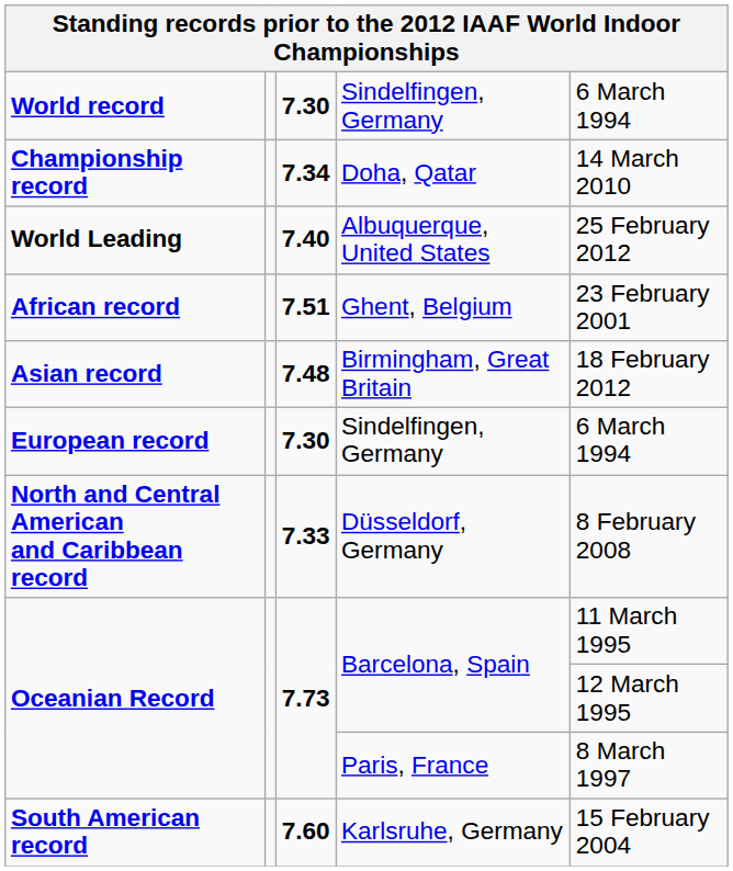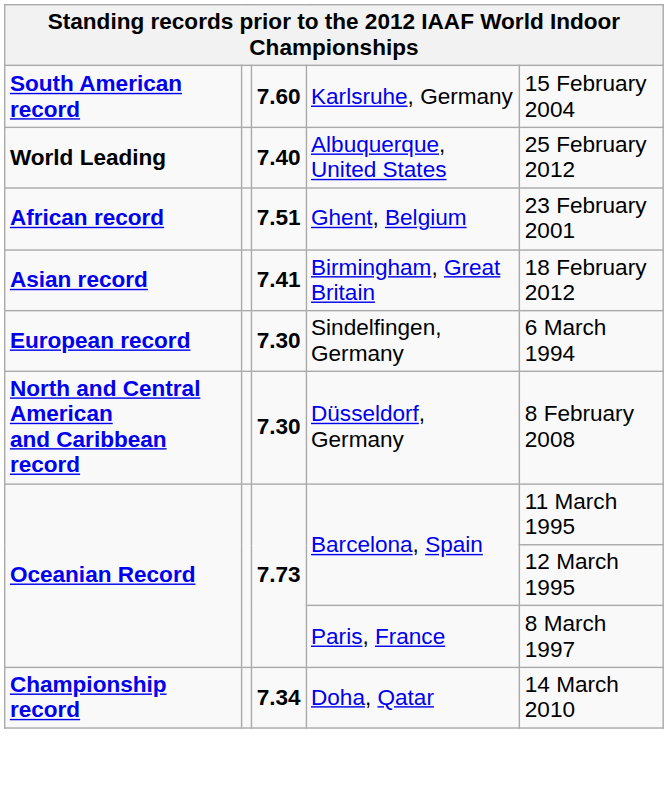 <table class="wikitable" width=75%>
 <tr>
 <th colspan="5">Standing records prior to the 2012 IAAF World Indoor Championships</th>
 </tr>
 <tr>
-<td><strong><a href='#'>World record</a></strong></td>
+<td><strong><a href='#'>South American record</a></strong></td>
 <td></td>
-<td><strong>7.30</strong></td>
-<td><a href='#'>Sindelfingen</a>, <a href='#'>Germany</a></td>
-<td>6 March 1994</td>
-</tr>
-<tr>
-<td><strong><a href='#'>Championship record</a></strong></td>
-<td></td>
-<td><strong>7.34</strong></td>
-<td><a href='#'>Doha</a>, <a href='#'>Qatar</a></td>
-<td>14 March 2010</td>
+<td><strong>7.60</strong></td>
+<td><a href='#'>Karlsruhe</a>, Germany</td>
+<td>15 February 2004</td>
 </tr>
 <tr>
 <td><strong>World Leading</strong></td>
 <td></td>
 <td><strong>7.40</strong></td>
 <td><a href='#'>Albuquerque</a>, <a href='#'>United States</a></td>
 <td>25 February 2012</td>
 </tr>
 <tr>
 <td><strong><a href='#'>African record</a></strong></td>
 <td></td>
 <td><strong>7.51</strong></td>
 <td><a href='#'>Ghent</a>, <a href='#'>Belgium</a></td>
 <td>23 February 2001</td>
 </tr>
 <tr>
 <td><strong><a href='#'>Asian record</a></strong></td>
 <td></td>
-<td><strong>7.48</strong></td>
+<td><strong>7.41</strong></td>
 <td><a href='#'>Birmingham</a>, <a href='#'>Great Britain</a></td>
 <td>18 February 2012</td>
 </tr>
 <tr>
 <td><strong><a href='#'>European record</a></strong></td>
 <td></td>
 <td><strong>7.30</strong></td>
 <td>Sindelfingen, Germany</td>
 <td>6 March 1994</td>
 </tr>
 <tr>
 <td><strong><a href='#'>North and Central American <br>and Caribbean record</a></strong></td>
 <td></td>
-<td><strong>7.33</strong></td>
+<td><strong>7.30</strong></td>
 <td><a href='#'>Düsseldorf</a>, Germany</td>
 <td>8 February 2008</td>
 </tr>
 <tr>
 <td rowspan=3><strong><a href='#'>Oceanian Record</a></strong></td>
 <td rowspan=3></td>
 <td rowspan=3><strong>7.73</strong></td>
 <td rowspan=2><a href='#'>Barcelona</a>, <a href='#'>Spain</a></td>
 <td>11 March 1995</td>
 </tr>
 <tr>
 <td>12 March 1995</td>
 </tr>
 <tr>
 <td><a href='#'>Paris</a>, <a href='#'>France</a></td>
 <td>8 March 1997</td>
 </tr>
 <tr>
-<td><strong><a href='#'>South American record</a></strong></td>
+<td><strong><a href='#'>Championship record</a></strong></td>
 <td></td>
-<td><strong>7.60</strong></td>
-<td><a href='#'>Karlsruhe</a>, Germany</td>
-<td>15 February 2004</td>
+<td><strong>7.34</strong></td>
+<td><a href='#'>Doha</a>, <a href='#'>Qatar</a></td>
+<td>14 March 2010</td>
 </tr>
 </table>
